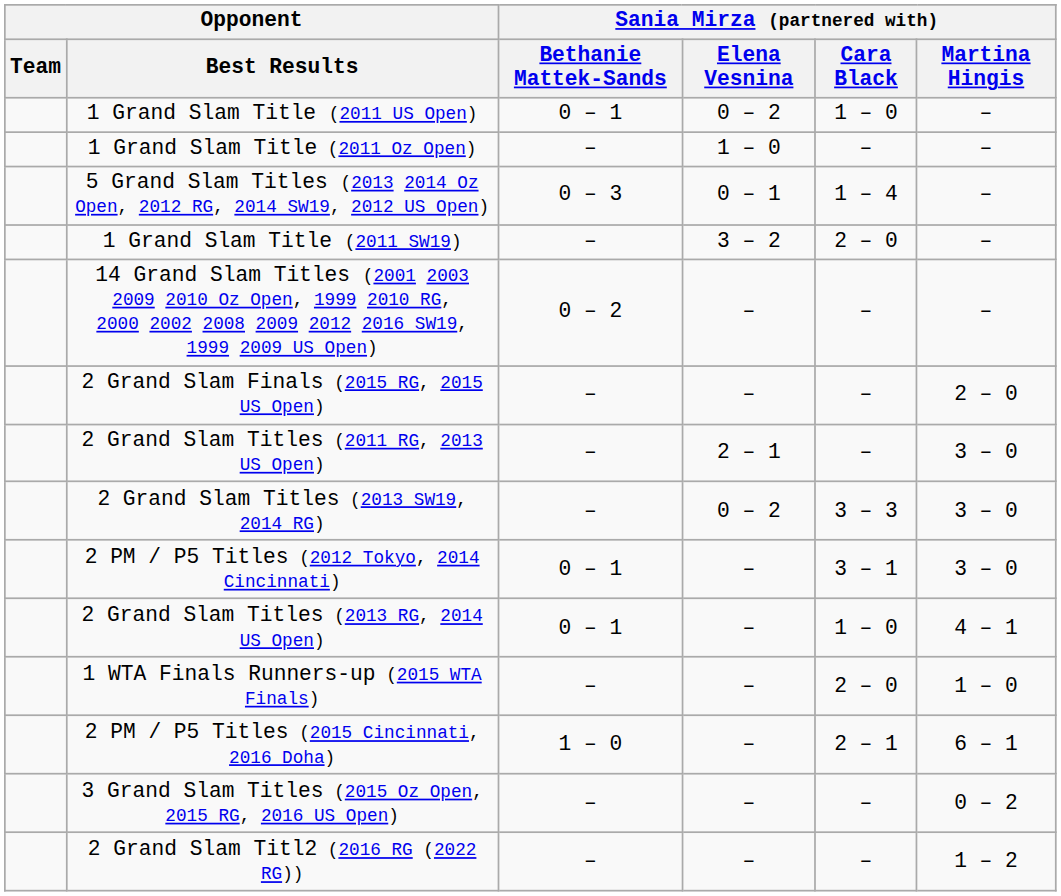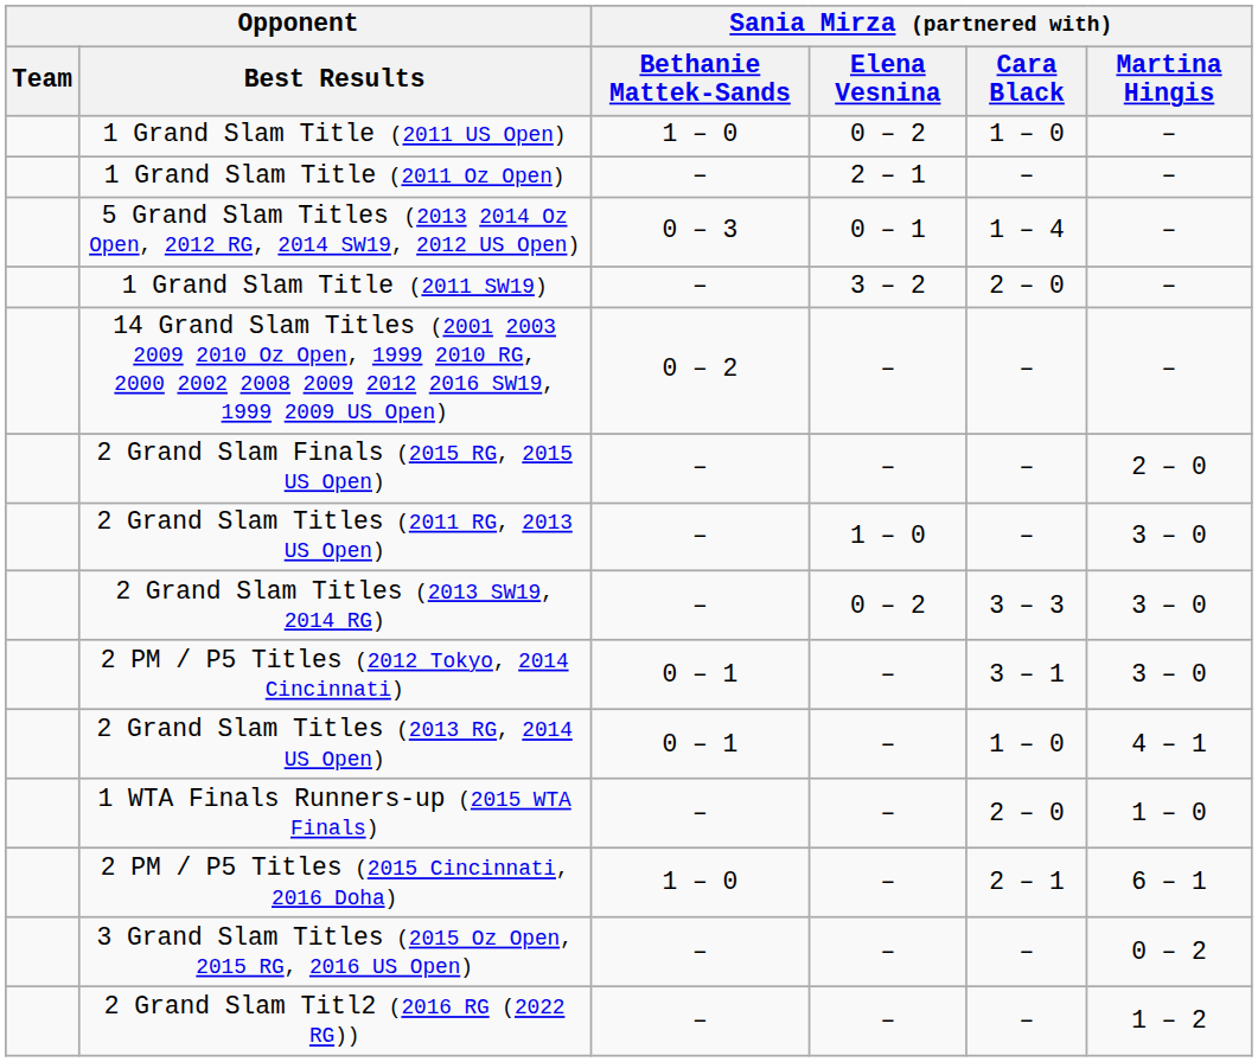 <table class="wikitable" style=font-size:95%>
 <tr>
 <th colspan="2">Opponent</th>
 <th colspan="5"> <a href='#'>Sania Mirza</a> <small>(partnered with) </small></th>
 </tr>
 <tr>
 <th>Team</th>
 <th>Best Results</th>
 <th> <a href='#'>Bethanie Mattek-Sands</a></th>
 <th> <a href='#'>Elena Vesnina</a></th>
 <th> <a href='#'>Cara Black</a></th>
 <th> <a href='#'>Martina Hingis</a></th>
 </tr>
 <tr>
 <td></td>
 <td align="center">1 Grand Slam Title <small> (<a href='#'>2011 US Open</a>)</small></td>
-<td align="center">0 – 1</td>
+<td align="center">1 – 0</td>
 <td align="center">0 – 2</td>
 <td align="center">1 – 0</td>
 <td align="center">–</td>
 </tr>
 <tr>
 <td></td>
 <td align="center">1 Grand Slam Title<small> (<a href='#'>2011 Oz Open</a>)</small></td>
 <td align="center">–</td>
-<td align="center">1 – 0</td>
+<td align="center">2 – 1</td>
 <td align="center">–</td>
 <td align="center">–</td>
 </tr>
 <tr>
 <td></td>
 <td align="center">5 Grand Slam Titles <small> (<a href='#'>2013</a> <a href='#'>2014 Oz Open</a>, <a href='#'>2012 RG</a>, <a href='#'>2014 SW19</a>, <a href='#'>2012 US Open</a>)</small></td>
 <td align="center">0 – 3</td>
 <td align="center">0 – 1</td>
 <td align="center">1 – 4</td>
 <td align="center">–</td>
 </tr>
 <tr>
 <td></td>
 <td align="center">1 Grand Slam Title <small> (<a href='#'>2011 SW19</a>)</small></td>
 <td align="center">–</td>
 <td align="center">3 – 2</td>
 <td align="center">2 – 0</td>
 <td align="center">–</td>
 </tr>
 <tr>
 <td></td>
 <td align="center">14 Grand Slam Titles <small>(<a href='#'>2001</a> <a href='#'>2003</a> <a href='#'>2009</a> <a href='#'>2010 Oz Open</a>, <a href='#'>1999</a> <a href='#'>2010 RG</a>, <br><a href='#'>2000</a> <a href='#'>2002</a> <a href='#'>2008</a> <a href='#'>2009</a> <a href='#'>2012</a> <a href='#'>2016 SW19</a>, <a href='#'>1999</a> <a href='#'>2009 US Open</a>)</small></td>
 <td align="center">0 – 2</td>
 <td align="center">–</td>
 <td align="center">–</td>
 <td align="center">–</td>
 </tr>
 <tr>
 <td></td>
 <td align="center">2 Grand Slam Finals<small> (<a href='#'>2015 RG</a>, <a href='#'>2015 US Open</a>)</small></td>
 <td align="center">–</td>
 <td align="center">–</td>
 <td align="center">–</td>
 <td align="center">2 – 0</td>
 </tr>
 <tr>
 <td></td>
 <td align="center">2 Grand Slam Titles<small> (<a href='#'>2011 RG</a>, <a href='#'>2013 US Open</a>)</small></td>
 <td align="center">–</td>
-<td align="center">2 – 1</td>
+<td align="center">1 – 0</td>
 <td align="center">–</td>
 <td align="center">3 – 0</td>
 </tr>
 <tr>
 <td></td>
 <td align="center">2 Grand Slam Titles<small> (<a href='#'>2013 SW19</a>, <a href='#'>2014 RG</a>)</small></td>
 <td align="center">–</td>
 <td align="center">0 – 2</td>
 <td align="center">3 – 3</td>
 <td align="center">3 – 0</td>
 </tr>
 <tr>
 <td></td>
 <td align="center">2 PM / P5 Titles<small> (<a href='#'>2012 Tokyo</a>, <a href='#'>2014 Cincinnati</a>)</small></td>
 <td align="center">0 – 1</td>
 <td align="center">–</td>
 <td align="center">3 – 1</td>
 <td align="center">3 – 0</td>
 </tr>
 <tr>
 <td></td>
 <td align="center">2 Grand Slam Titles<small> (<a href='#'>2013 RG</a>, <a href='#'>2014 US Open</a>)</small></td>
 <td align="center">0 – 1</td>
 <td align="center">–</td>
 <td align="center">1 – 0</td>
 <td align="center">4 – 1</td>
 </tr>
 <tr>
 <td></td>
 <td align="center">1 WTA Finals Runners-up<small> (<a href='#'>2015 WTA Finals</a>)</small></td>
 <td align="center">–</td>
 <td align="center">–</td>
 <td align="center">2 – 0</td>
 <td align="center">1 – 0</td>
 </tr>
 <tr>
 <td></td>
 <td align="center">2 PM / P5 Titles<small> (<a href='#'>2015 Cincinnati</a>, <a href='#'>2016 Doha</a>)</small></td>
 <td align="center">1 – 0</td>
 <td align="center">–</td>
 <td align="center">2 – 1</td>
 <td align="center">6 – 1</td>
 </tr>
 <tr>
 <td></td>
 <td align="center">3 Grand Slam Titles<small> (<a href='#'>2015 Oz Open</a>, <a href='#'>2015 RG</a>, <a href='#'>2016 US Open</a>)</small></td>
 <td align="center">–</td>
 <td align="center">–</td>
 <td align="center">–</td>
 <td align="center">0 – 2</td>
 </tr>
 <tr>
 <td></td>
 <td align="center">2 Grand Slam Titl2<small> (<a href='#'>2016 RG</a> (<a href='#'>2022 RG</a>))</small></td>
 <td align="center">–</td>
 <td align="center">–</td>
 <td align="center">–</td>
 <td align="center">1 – 2</td>
 </tr>
 </table>
